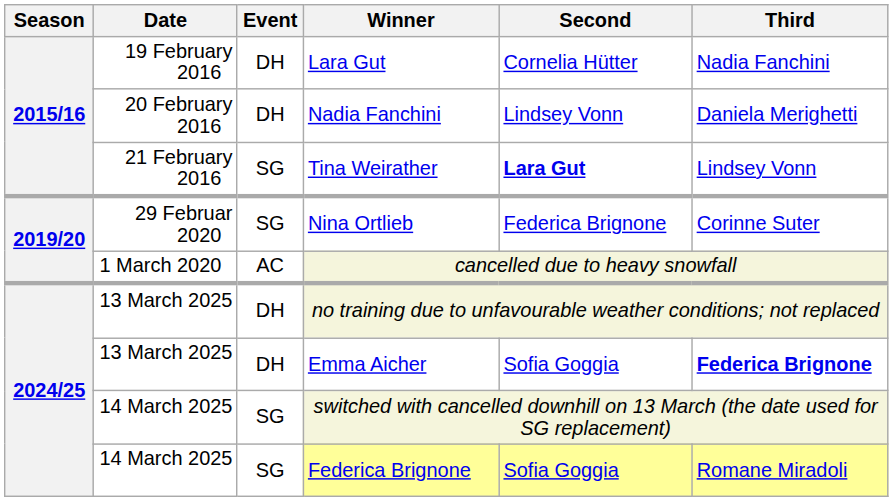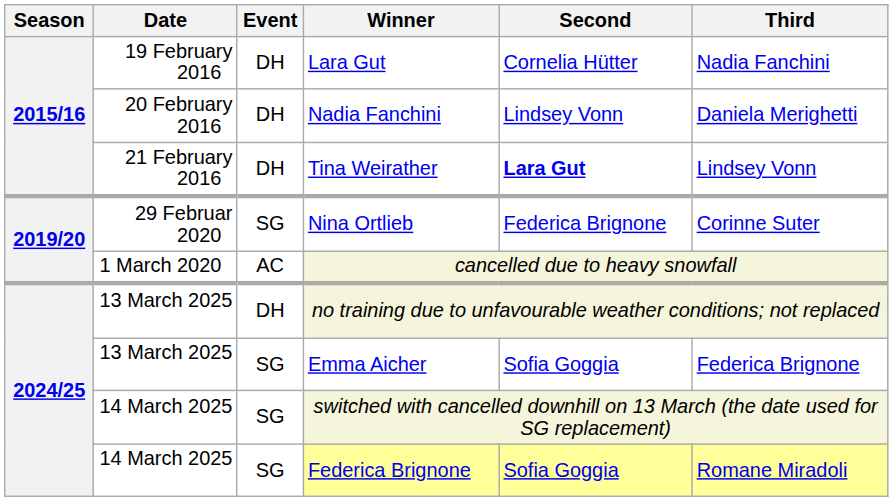 <table class="wikitable plainrowheaders" style="background:#fff; font-size:86%; line-height:15px; border:grey solid 1px; border-collapse:collapse;">
 <tr>
 <th width=58>Season</th>
 <th width=115>Date</th>
 <th width=40>Event</th>
 <th width=170>Winner</th>
 <th width=170>Second</th>
 <th width=170>Third</th>
 </tr>
 <tr>
 <th rowspan=3><a href='#'>2015/16</a></th>
 <td align=right>19 February 2016  </td>
 <td align=center>DH</td>
 <td> <a href='#'>Lara Gut</a></td>
 <td> <a href='#'>Cornelia Hütter</a></td>
 <td> <a href='#'>Nadia Fanchini</a></td>
 </tr>
 <tr>
 <td align=right>20 February 2016  </td>
 <td align=center>DH</td>
 <td> <a href='#'>Nadia Fanchini</a></td>
 <td> <a href='#'>Lindsey Vonn</a></td>
 <td> <a href='#'>Daniela Merighetti</a></td>
 </tr>
 <tr>
 <td align=right>21 February 2016  </td>
-<td align=center>SG</td>
+<td align=center>DH</td>
 <td> <a href='#'>Tina Weirather</a></td>
 <td><strong> <a href='#'>Lara Gut</a></strong></td>
 <td> <a href='#'>Lindsey Vonn</a></td>
 </tr>
 <tr>
 <th rowspan=2 style="border-top-width:3px"><a href='#'>2019/20</a></th>
 <td style="border-top-width:3px" align=right>29 Februar 2020  </td>
 <td style="border-top-width:3px" align=center>SG</td>
 <td style="border-top-width:3px"> <a href='#'>Nina Ortlieb</a></td>
 <td style="border-top-width:3px"> <a href='#'>Federica Brignone</a></td>
 <td style="border-top-width:3px"> <a href='#'>Corinne Suter</a></td>
 </tr>
 <tr>
 <td align=right>1 March 2020  </td>
 <td align=center>AC</td>
 <td align=center colspan=3 bgcolor="F5F5DC"><em>cancelled due to heavy snowfall</em></td>
 </tr>
 <tr>
 <th rowspan=4 style="border-top-width:3px"><a href='#'>2024/25</a></th>
 <td style="border-top-width:3px" align=right>13 March 2025  </td>
 <td style="border-top-width:3px" align=center>DH</td>
 <td style="border-top-width:3px" align=center colspan=3 bgcolor="F5F5DC"><em>no training due to unfavourable weather conditions; not replaced</em></td>
 </tr>
 <tr>
 <td align=right>13 March 2025  </td>
-<td align=center>DH</td>
+<td align=center>SG</td>
 <td> <a href='#'>Emma Aicher</a></td>
 <td> <a href='#'>Sofia Goggia</a></td>
-<td><strong> <a href='#'>Federica Brignone</a></strong></td>
+<td> <a href='#'>Federica Brignone</a></td>
 </tr>
 <tr>
 <td align=right>14 March 2025  </td>
 <td align=center>SG</td>
 <td align=center colspan=3 bgcolor="F5F5DC"><em>switched with cancelled downhill on 13 March (the date used for SG replacement)</em></td>
 </tr>
 <tr>
 <td align=right>14 March 2025  </td>
 <td align=center>SG</td>
 <td bgcolor=#FFFF99> <a href='#'>Federica Brignone</a></td>
 <td bgcolor=#FFFF99> <a href='#'>Sofia Goggia</a></td>
 <td bgcolor=#FFFF99> <a href='#'>Romane Miradoli</a></td>
 </tr>
 </table>
